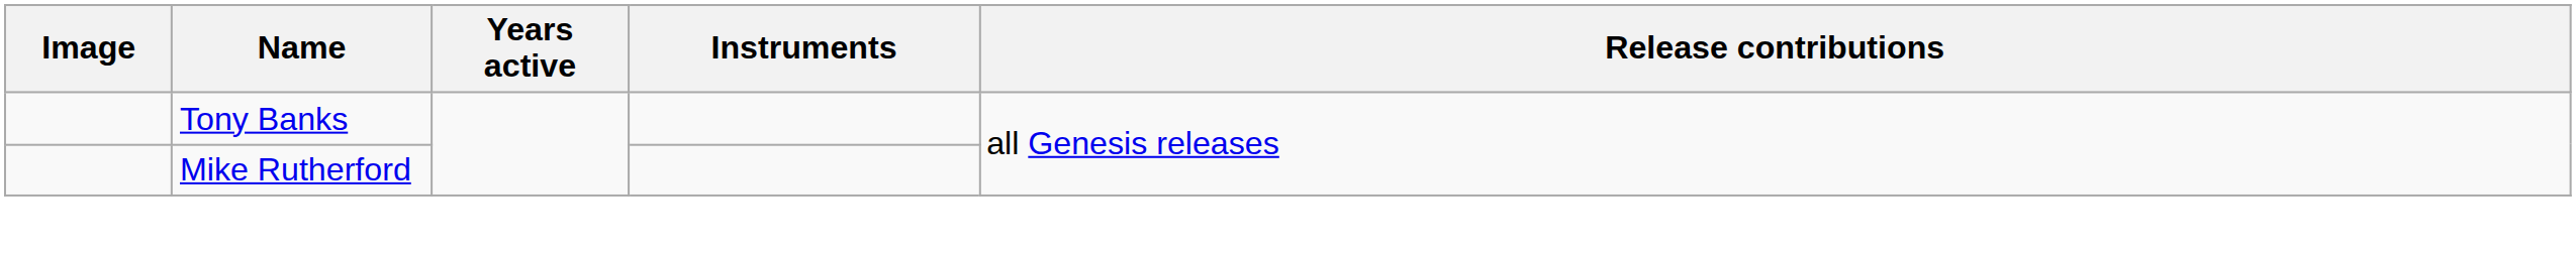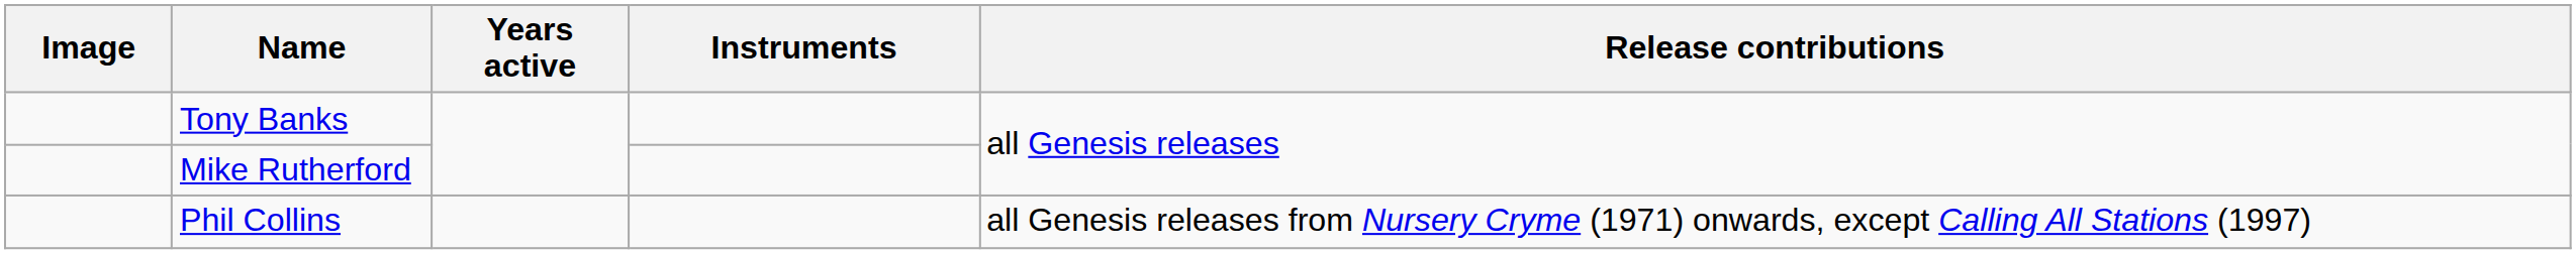 <table class="wikitable" border="1" width=100%>
 <tr>
 <th width="75">Image</th>
 <th width="120">Name</th>
 <th width="90">Years active</th>
 <th width="165">Instruments</th>
 <th>Release contributions</th>
 </tr>
 <tr>
 <td></td>
 <td><a href='#'>Tony Banks</a></td>
 <td rowspan="2"></td>
 <td></td>
 <td rowspan="2">all <a href='#'>Genesis releases</a></td>
 </tr>
 <tr>
 <td></td>
 <td><a href='#'>Mike Rutherford</a></td>
 <td></td>
 </tr>
+<tr>
+<td></td>
+<td><a href='#'>Phil Collins</a></td>
+<td></td>
+<td></td>
+<td>all Genesis releases from <em><a href='#'>Nursery Cryme</a></em> (1971) onwards, except <em><a href='#'>Calling All Stations</a></em> (1997)</td>
+</tr>
 </table>
